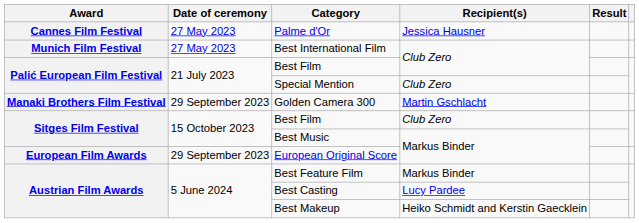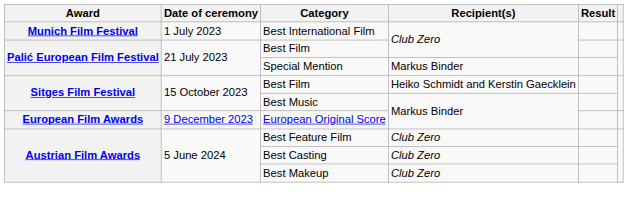 <table class="wikitable sortable plainrowheaders">
 <tr>
 <th scope="col">Award</th>
 <th scope="col">Date of ceremony</th>
 <th scope="col">Category</th>
 <th scope="col">Recipient(s)</th>
 <th scope="col">Result</th>
 <th scope="col" class="unsortable"></th>
 </tr>
 <tr>
-<th scope="row"><a href='#'>Cannes Film Festival</a></th>
-<td><a href='#'>27 May 2023</a></td>
-<td><a href='#'>Palme d'Or</a></td>
-<td><a href='#'>Jessica Hausner</a></td>
-<td></td>
-<td align="center"></td>
-</tr>
-<tr>
 <th scope="row"><a href='#'>Munich Film Festival</a></th>
-<td><a href='#'>27 May 2023</a></td>
+<td>1 July 2023</td>
 <td>Best International Film</td>
 <td rowspan="2"><em>Club Zero</em></td>
 <td></td>
 <td align="center"></td>
 </tr>
 <tr>
 <th rowspan="2" scope="row"><a href='#'>Palić European Film Festival</a></th>
 <td rowspan="2">21 July 2023</td>
 <td>Best Film</td>
 <td></td>
 <td rowspan="2" align="center"></td>
 </tr>
 <tr>
 <td>Special Mention</td>
-<td><em>Club Zero</em></td>
+<td>Markus Binder</td>
 <td></td>
-</tr>
-<tr>
-<th scope="row"><a href='#'>Manaki Brothers Film Festival</a></th>
-<td>29 September 2023</td>
-<td>Golden Camera 300</td>
-<td><a href='#'>Martin Gschlacht</a></td>
-<td></td>
-<td align="center"></td>
 </tr>
 <tr>
 <th rowspan="2" scope="row"><a href='#'>Sitges Film Festival</a></th>
 <td rowspan="2">15 October 2023</td>
 <td>Best Film</td>
-<td><em>Club Zero</em></td>
+<td>Heiko Schmidt and Kerstin Gaecklein</td>
 <td></td>
 <td rowspan="2" align="center"></td>
 </tr>
 <tr>
 <td>Best Music</td>
 <td rowspan="2">Markus Binder</td>
 <td></td>
 </tr>
 <tr>
 <th scope="row"><a href='#'>European Film Awards</a></th>
-<td>29 September 2023</td>
+<td><a href='#'>9 December 2023</a></td>
 <td><a href='#'>European Original Score</a></td>
 <td></td>
 <td align="center"></td>
 </tr>
 <tr>
 <th rowspan="3" scope="row"><a href='#'>Austrian Film Awards</a></th>
 <td rowspan="3">5 June 2024</td>
 <td>Best Feature Film</td>
-<td>Markus Binder</td>
+<td><em>Club Zero</em></td>
 <td></td>
 <td rowspan="3"></td>
 </tr>
 <tr>
 <td>Best Casting</td>
-<td><a href='#'>Lucy Pardee</a></td>
+<td><em>Club Zero</em></td>
 <td></td>
 </tr>
 <tr>
 <td>Best Makeup</td>
-<td>Heiko Schmidt and Kerstin Gaecklein</td>
+<td><em>Club Zero</em></td>
 <td></td>
 </tr>
 </table>
